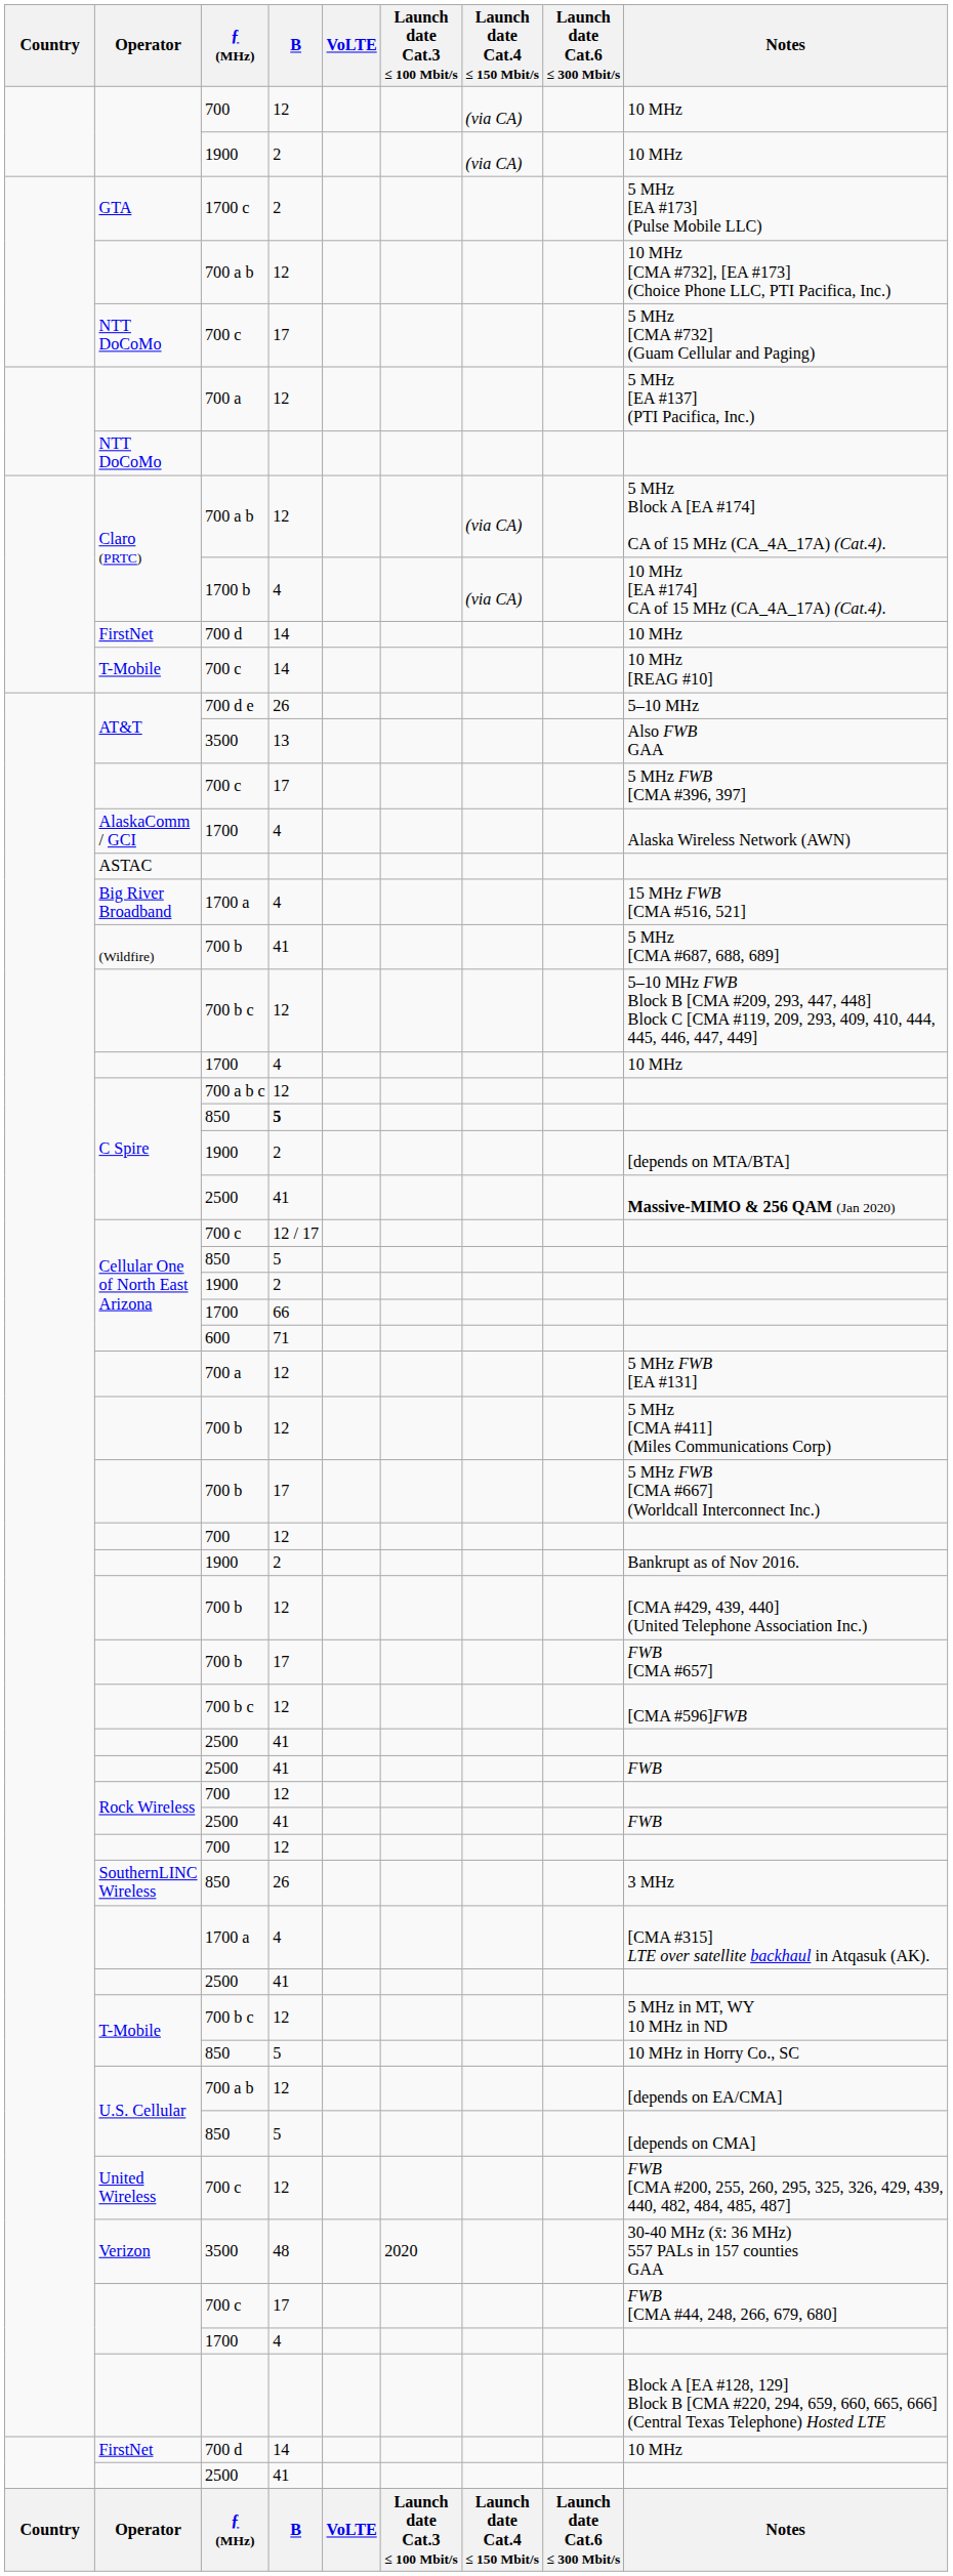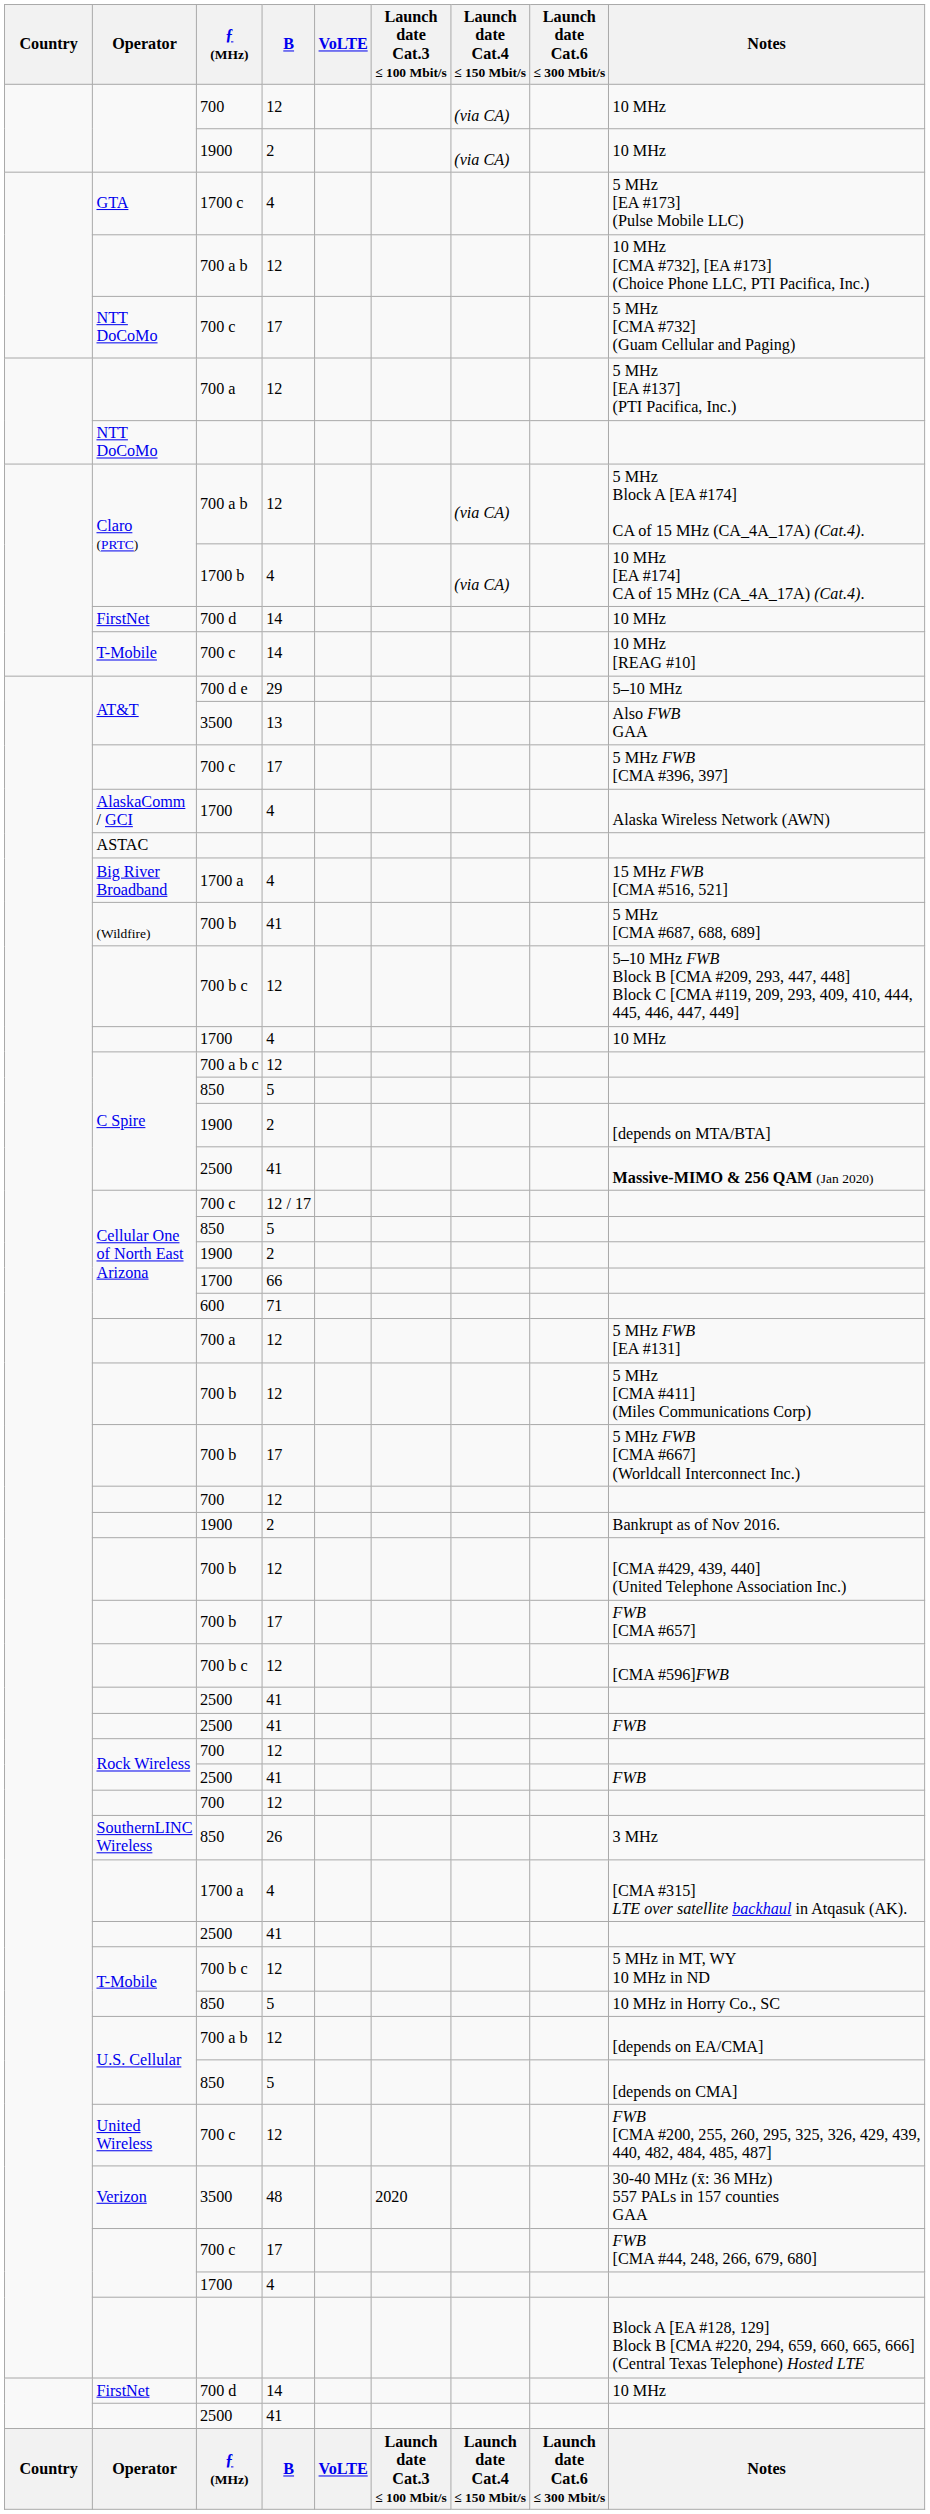 <table class="wikitable sortable sticky-header">
 <tr>
 <th scope="col" style="width: 80px;">Country</th>
 <th scope="col" style="width: 50px;">Operator</th>
 <th class="sortable" data-sort-type="number"><a href='#'>ƒ</a><br><small>(MHz)</small></th>
 <th class="sortable" data-sort-type="number"><a href='#'>B</a></th>
 <th class="sortable"><a href='#'>VoLTE</a></th>
 <th>Launch<br>date<br>Cat.3<br><small>≤ 100 Mbit/s</small></th>
 <th>Launch<br>date<br>Cat.4<br><small>≤ 150 Mbit/s</small></th>
 <th>Launch<br>date<br>Cat.6<br><small>≤ 300 Mbit/s</small></th>
 <th>Notes</th>
 </tr>
 <tr>
 <td rowspan="2"></td>
 <td rowspan="2"></td>
 <td>700</td>
 <td>12</td>
 <td></td>
 <td></td>
 <td><br><em>(via CA)</em></td>
 <td></td>
 <td>10 MHz </td>
 </tr>
 <tr>
 <td>1900</td>
 <td>2</td>
 <td></td>
 <td></td>
 <td><br><em>(via CA)</em></td>
 <td></td>
 <td>10 MHz </td>
 </tr>
 <tr>
 <td rowspan="3"></td>
 <td><a href='#'>GTA</a></td>
 <td>1700 c</td>
-<td>2</td>
+<td>4</td>
 <td></td>
 <td></td>
 <td></td>
 <td></td>
 <td>5 MHz <br>[EA #173]<br>(Pulse Mobile LLC)</td>
 </tr>
 <tr>
 <td></td>
 <td>700 a b</td>
 <td>12</td>
 <td></td>
 <td></td>
 <td></td>
 <td></td>
 <td>10 MHz <br>[CMA #732], [EA #173]<br>(Choice Phone LLC, PTI Pacifica, Inc.)</td>
 </tr>
 <tr>
 <td><a href='#'>NTT DoCoMo</a></td>
 <td>700 c</td>
 <td>17</td>
 <td></td>
 <td></td>
 <td></td>
 <td></td>
 <td>5 MHz <br>[CMA #732]<br>(Guam Cellular and Paging)</td>
 </tr>
 <tr>
 <td rowspan="2"></td>
 <td></td>
 <td>700 a</td>
 <td>12</td>
 <td></td>
 <td></td>
 <td></td>
 <td></td>
 <td>5 MHz <br>[EA #137]<br>(PTI Pacifica, Inc.)</td>
 </tr>
 <tr>
 <td><a href='#'>NTT DoCoMo</a></td>
 <td></td>
 <td></td>
 <td></td>
 <td></td>
 <td></td>
 <td></td>
 <td></td>
 </tr>
 <tr>
 <td rowspan="4"></td>
 <td rowspan="2"><a href='#'>Claro</a><br><small>(<a href='#'>PRTC</a>)</small></td>
 <td>700 a b</td>
 <td>12</td>
 <td></td>
 <td></td>
 <td><br><em>(via CA)</em></td>
 <td></td>
 <td>5 MHz <br>Block A [EA #174]<br><br>CA of 15 MHz (CA_4A_17A) <em>(Cat.4)</em>.</td>
 </tr>
 <tr>
 <td>1700 b</td>
 <td>4</td>
 <td></td>
 <td></td>
 <td><br><em>(via CA)</em></td>
 <td></td>
 <td>10 MHz <br>[EA #174]<br>CA of 15 MHz (CA_4A_17A) <em>(Cat.4)</em>.</td>
 </tr>
 <tr>
 <td><a href='#'>FirstNet</a></td>
 <td>700 d</td>
 <td>14</td>
 <td></td>
 <td></td>
 <td></td>
 <td></td>
 <td>10 MHz</td>
 </tr>
 <tr>
 <td><a href='#'>T-Mobile</a></td>
 <td>700 c</td>
 <td>14</td>
 <td></td>
 <td></td>
 <td></td>
 <td></td>
 <td>10 MHz <br>[REAG #10] </td>
 </tr>
 <tr>
 <td rowspan="43"></td>
 <td rowspan="2"><a href='#'>AT&T</a></td>
 <td>700 d e</td>
-<td>26</td>
+<td>29</td>
 <td></td>
 <td></td>
 <td></td>
 <td></td>
 <td>5–10 MHz </td>
 </tr>
 <tr>
 <td>3500</td>
 <td>13</td>
 <td></td>
 <td></td>
 <td></td>
 <td></td>
 <td> Also <em>FWB</em><br>GAA</td>
 </tr>
 <tr>
 <td></td>
 <td>700 c</td>
 <td>17</td>
 <td></td>
 <td></td>
 <td></td>
 <td></td>
 <td>5 MHz  <em>FWB</em><br>[CMA #396, 397]</td>
 </tr>
 <tr>
 <td><a href='#'>AlaskaComm</a> / <a href='#'>GCI</a></td>
 <td>1700</td>
 <td>4</td>
 <td></td>
 <td></td>
 <td></td>
 <td></td>
 <td><br>Alaska Wireless Network (AWN)</td>
 </tr>
 <tr>
 <td>ASTAC</td>
 <td></td>
 <td></td>
 <td></td>
 <td></td>
 <td></td>
 <td></td>
 <td></td>
 </tr>
 <tr>
 <td><a href='#'>Big River Broadband</a></td>
 <td>1700 a</td>
 <td>4</td>
 <td></td>
 <td></td>
 <td></td>
 <td></td>
 <td>15 MHz  <em>FWB</em><br>[CMA #516, 521]</td>
 </tr>
 <tr>
 <td><br><small>(Wildfire)</small></td>
 <td>700 b</td>
 <td>41</td>
 <td></td>
 <td></td>
 <td></td>
 <td></td>
 <td>5 MHz <br>[CMA #687, 688, 689]<br></td>
 </tr>
 <tr>
 <td> </td>
 <td>700 b c</td>
 <td>12</td>
 <td></td>
 <td></td>
 <td></td>
 <td></td>
 <td>5–10 MHz  <em>FWB</em><br> Block B [CMA #209, 293, 447, 448]<br>Block C [CMA #119, 209, 293, 409, 410, 444,<br>445, 446, 447, 449]</td>
 </tr>
 <tr>
 <td></td>
 <td>1700</td>
 <td>4</td>
 <td></td>
 <td> </td>
 <td></td>
 <td></td>
 <td>10 MHz </td>
 </tr>
 <tr>
 <td rowspan="4"><a href='#'>C Spire</a></td>
 <td>700 a b c</td>
 <td>12</td>
 <td></td>
 <td> </td>
 <td></td>
 <td></td>
 <td></td>
 </tr>
 <tr>
 <td>850</td>
-<td><strong>5</strong></td>
+<td>5</td>
 <td></td>
 <td> </td>
 <td></td>
 <td></td>
 <td></td>
 </tr>
 <tr>
 <td>1900</td>
 <td>2</td>
 <td></td>
 <td></td>
 <td></td>
 <td></td>
 <td><br>[depends on MTA/BTA]</td>
 </tr>
 <tr>
 <td>2500</td>
 <td>41</td>
 <td></td>
 <td></td>
 <td></td>
 <td></td>
 <td><br><strong>Massive-MIMO & 256 QAM</strong> <small>(Jan 2020)</small></td>
 </tr>
 <tr>
 <td rowspan="5"><a href='#'>Cellular One of North East Arizona</a></td>
 <td>700 c</td>
 <td>12 / 17</td>
 <td></td>
 <td> </td>
 <td></td>
 <td></td>
 <td></td>
 </tr>
 <tr>
 <td>850</td>
 <td>5</td>
 <td></td>
 <td> </td>
 <td></td>
 <td></td>
 <td></td>
 </tr>
 <tr>
 <td>1900</td>
 <td>2</td>
 <td></td>
 <td> </td>
 <td></td>
 <td></td>
 <td></td>
 </tr>
 <tr>
 <td>1700</td>
 <td>66</td>
 <td></td>
 <td> </td>
 <td></td>
 <td></td>
 <td></td>
 </tr>
 <tr>
 <td>600</td>
 <td>71</td>
 <td></td>
 <td> </td>
 <td></td>
 <td></td>
 <td></td>
 </tr>
 <tr>
 <td></td>
 <td>700 a</td>
 <td>12</td>
 <td></td>
 <td></td>
 <td></td>
 <td></td>
 <td>5 MHz  <em>FWB</em><br>[EA #131]<br></td>
 </tr>
 <tr>
 <td></td>
 <td>700 b</td>
 <td>12</td>
 <td></td>
 <td></td>
 <td></td>
 <td></td>
 <td>5 MHz <br>[CMA #411]<br>(Miles Communications Corp)</td>
 </tr>
 <tr>
 <td></td>
 <td>700 b</td>
 <td>17</td>
 <td></td>
 <td></td>
 <td></td>
 <td></td>
 <td>5 MHz  <em>FWB</em><br>[CMA #667]<br>(Worldcall Interconnect Inc.)</td>
 </tr>
 <tr>
 <td></td>
 <td>700</td>
 <td>12</td>
 <td></td>
 <td></td>
 <td></td>
 <td></td>
 <td></td>
 </tr>
 <tr>
 <td></td>
 <td>1900</td>
 <td>2</td>
 <td></td>
 <td></td>
 <td></td>
 <td></td>
 <td> Bankrupt as of Nov 2016.</td>
 </tr>
 <tr>
 <td></td>
 <td>700 b</td>
 <td>12</td>
 <td></td>
 <td></td>
 <td></td>
 <td></td>
 <td><br>[CMA #429, 439, 440]<br>(United Telephone Association Inc.)</td>
 </tr>
 <tr>
 <td></td>
 <td>700 b</td>
 <td>17</td>
 <td></td>
 <td></td>
 <td></td>
 <td></td>
 <td><em>FWB</em><br>[CMA #657]<br></td>
 </tr>
 <tr>
 <td></td>
 <td>700 b c</td>
 <td>12</td>
 <td></td>
 <td></td>
 <td></td>
 <td></td>
 <td><br>[CMA #596]<em>FWB</em><br></td>
 </tr>
 <tr>
 <td></td>
 <td>2500</td>
 <td>41</td>
 <td></td>
 <td></td>
 <td></td>
 <td></td>
 <td></td>
 </tr>
 <tr>
 <td></td>
 <td>2500</td>
 <td>41</td>
 <td></td>
 <td></td>
 <td></td>
 <td></td>
 <td> <em>FWB</em></td>
 </tr>
 <tr>
 <td rowspan="2"><a href='#'>Rock Wireless</a></td>
 <td>700</td>
 <td>12</td>
 <td></td>
 <td></td>
 <td></td>
 <td></td>
 <td></td>
 </tr>
 <tr>
 <td>2500</td>
 <td>41</td>
 <td></td>
 <td></td>
 <td></td>
 <td></td>
 <td> <em>FWB</em></td>
 </tr>
 <tr>
 <td></td>
 <td>700</td>
 <td>12</td>
 <td></td>
 <td></td>
 <td></td>
 <td></td>
 <td></td>
 </tr>
 <tr>
 <td><a href='#'>SouthernLINC Wireless</a></td>
 <td>850</td>
 <td>26</td>
 <td></td>
 <td></td>
 <td></td>
 <td></td>
 <td>3 MHz</td>
 </tr>
 <tr>
 <td></td>
 <td>1700 a</td>
 <td>4</td>
 <td></td>
 <td></td>
 <td></td>
 <td></td>
 <td><br>[CMA #315]<br><em>LTE over satellite <a href='#'>backhaul</a></em> in Atqasuk (AK).</td>
 </tr>
 <tr>
 <td></td>
 <td>2500</td>
 <td>41</td>
 <td></td>
 <td></td>
 <td></td>
 <td></td>
 <td></td>
 </tr>
 <tr>
 <td rowspan="2"><a href='#'>T-Mobile</a></td>
 <td>700 b c</td>
 <td>12</td>
 <td></td>
 <td></td>
 <td></td>
 <td></td>
 <td>5 MHz in MT, WY<br>10 MHz in ND</td>
 </tr>
 <tr>
 <td>850</td>
 <td>5</td>
 <td></td>
 <td> </td>
 <td></td>
 <td></td>
 <td>10 MHz in Horry Co., SC </td>
 </tr>
 <tr>
 <td rowspan="2"><a href='#'>U.S. Cellular</a></td>
 <td>700 a b</td>
 <td>12</td>
 <td></td>
 <td></td>
 <td></td>
 <td></td>
 <td><br>[depends on EA/CMA]</td>
 </tr>
 <tr>
 <td>850</td>
 <td>5</td>
 <td></td>
 <td></td>
 <td></td>
 <td></td>
 <td><br>[depends on CMA]</td>
 </tr>
 <tr>
 <td><a href='#'>United Wireless</a></td>
 <td>700 c</td>
 <td>12</td>
 <td></td>
 <td></td>
 <td></td>
 <td></td>
 <td> <em>FWB</em><br>[CMA #200, 255, 260, 295, 325, 326, 429, 439,<br>440, 482, 484, 485, 487]</td>
 </tr>
 <tr>
 <td><a href='#'>Verizon</a></td>
 <td>3500</td>
 <td>48</td>
 <td></td>
 <td> 2020</td>
 <td></td>
 <td></td>
 <td>30-40 MHz (x̄: 36 MHz) <br>557 PALs in 157 counties<br>GAA</td>
 </tr>
 <tr>
 <td rowspan="2"></td>
 <td>700 c</td>
 <td>17</td>
 <td></td>
 <td></td>
 <td></td>
 <td></td>
 <td> <em>FWB</em><br>[CMA #44, 248, 266, 679, 680]</td>
 </tr>
 <tr>
 <td>1700</td>
 <td>4</td>
 <td></td>
 <td></td>
 <td></td>
 <td></td>
 <td></td>
 </tr>
 <tr>
 <td></td>
 <td></td>
 <td></td>
 <td></td>
 <td></td>
 <td></td>
 <td></td>
 <td><br>Block A [EA #128, 129]<br> Block B [CMA #220, 294, 659, 660, 665, 666]<br>(Central Texas Telephone) <em>Hosted LTE</em></td>
 </tr>
 <tr>
 <td rowspan="2"></td>
 <td><a href='#'>FirstNet</a></td>
 <td>700 d</td>
 <td>14</td>
 <td></td>
 <td></td>
 <td></td>
 <td></td>
 <td>10 MHz</td>
 </tr>
 <tr>
 <td></td>
 <td>2500</td>
 <td>41</td>
 <td></td>
 <td></td>
 <td></td>
 <td></td>
 <td></td>
 </tr>
 <tr>
 <th>Country</th>
 <th scope="col" style="width: 50px;">Operator</th>
 <th class="sortable"><a href='#'>ƒ</a><br><small>(MHz)</small></th>
 <th class="sortable"><a href='#'>B</a></th>
 <th class="sortable"><a href='#'>VoLTE</a></th>
 <th>Launch<br>date<br>Cat.3<br><small>≤ 100 Mbit/s</small></th>
 <th>Launch<br>date<br>Cat.4<br><small>≤ 150 Mbit/s</small></th>
 <th>Launch<br>date<br>Cat.6<br><small>≤ 300 Mbit/s</small></th>
 <th>Notes</th>
 </tr>
 </table>
